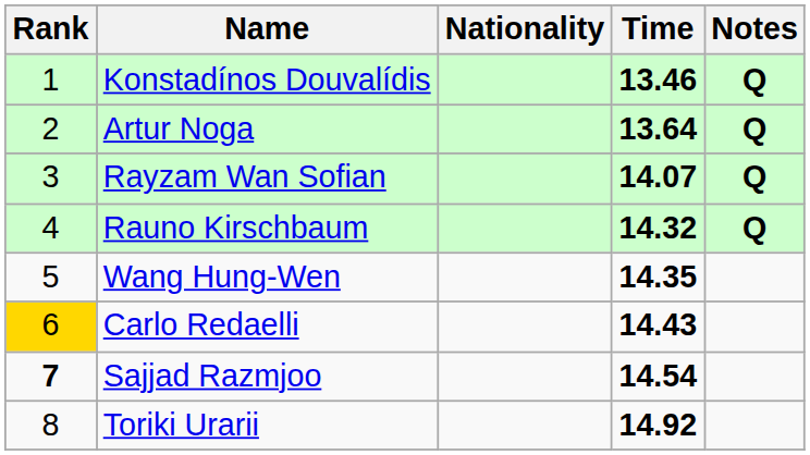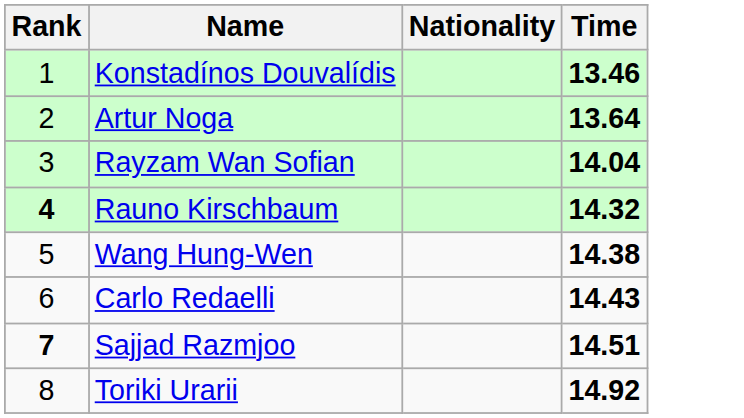 <table class="wikitable sortable" style="text-align:center">
 <tr>
 <th>Rank</th>
 <th>Name</th>
 <th>Nationality</th>
 <th>Time</th>
-<th>Notes</th>
 </tr>
 <tr bgcolor=ccffcc>
 <td>1</td>
 <td align=left><a href='#'>Konstadínos Douvalídis</a></td>
 <td align=left></td>
 <td><strong>13.46</strong></td>
-<td><strong>Q</strong></td>
 </tr>
 <tr bgcolor=ccffcc>
 <td>2</td>
 <td align=left><a href='#'>Artur Noga</a></td>
 <td align=left></td>
 <td><strong>13.64</strong></td>
-<td><strong>Q</strong></td>
 </tr>
 <tr bgcolor=ccffcc>
 <td>3</td>
 <td align=left><a href='#'>Rayzam Wan Sofian</a></td>
 <td align=left></td>
-<td><strong>14.07</strong></td>
-<td><strong>Q</strong></td>
+<td><strong>14.04</strong></td>
 </tr>
 <tr bgcolor=ccffcc>
-<td>4</td>
+<td><strong>4</strong></td>
 <td align=left><a href='#'>Rauno Kirschbaum</a></td>
 <td align=left></td>
 <td><strong>14.32</strong></td>
-<td><strong>Q</strong></td>
 </tr>
 <tr>
 <td>5</td>
 <td align=left><a href='#'>Wang Hung-Wen</a></td>
 <td align=left></td>
-<td><strong>14.35</strong></td>
-<td></td>
+<td><strong>14.38</strong></td>
 </tr>
 <tr>
-<td style="background: gold;">6</td>
+<td>6</td>
 <td align=left><a href='#'>Carlo Redaelli</a></td>
 <td align=left></td>
 <td><strong>14.43</strong></td>
-<td></td>
 </tr>
 <tr>
 <td><strong>7</strong></td>
 <td align=left><a href='#'>Sajjad Razmjoo</a></td>
 <td align=left></td>
-<td><strong>14.54</strong></td>
-<td></td>
+<td><strong>14.51</strong></td>
 </tr>
 <tr>
 <td>8</td>
 <td align=left><a href='#'>Toriki Urarii</a></td>
 <td align=left></td>
 <td><strong>14.92</strong></td>
-<td></td>
 </tr>
 </table>
